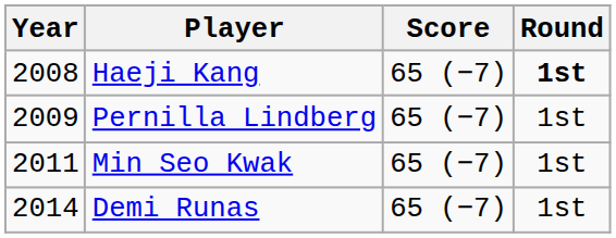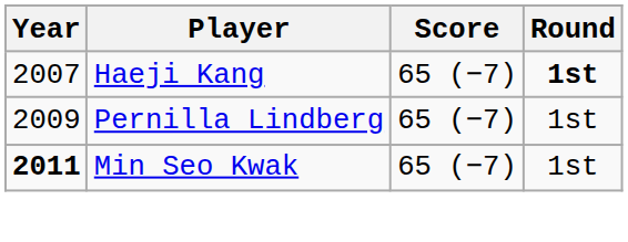 <table class="wikitable">
 <tr>
 <th>Year</th>
 <th>Player</th>
 <th>Score</th>
 <th>Round</th>
 </tr>
 <tr>
-<td>2008</td>
+<td>2007</td>
 <td><a href='#'>Haeji Kang</a></td>
 <td>65 (−7)</td>
 <td align=center><strong>1st</strong></td>
 </tr>
 <tr>
 <td>2009</td>
 <td><a href='#'>Pernilla Lindberg</a></td>
 <td>65 (−7)</td>
 <td align=center>1st</td>
 </tr>
 <tr>
-<td>2011</td>
+<td><strong>2011</strong></td>
 <td><a href='#'>Min Seo Kwak</a></td>
 <td>65 (−7)</td>
 <td align=center>1st</td>
 </tr>
-<tr>
-<td>2014</td>
-<td><a href='#'>Demi Runas</a></td>
-<td>65 (−7)</td>
-<td align=center>1st</td>
-</tr>
 </table>
